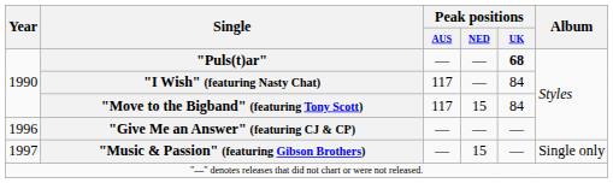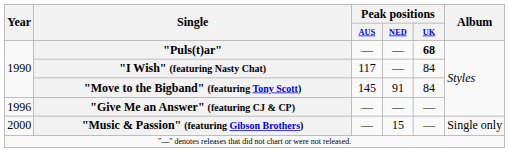 <table class="wikitable plainrowheaders sortable" style="text-align:center;">
 <tr>
 <th rowspan="2">Year</th>
 <th rowspan="2" style="width:26em;">Single</th>
 <th colspan="3">Peak positions</th>
 <th rowspan="2">Album</th>
 </tr>
 <tr style="font-size:smaller;">
 <th width="35"><small><a href='#'>AUS</a></small><br></th>
 <th width="35"><small><a href='#'>NED</a></small><br></th>
 <th width="35"><small><a href='#'>UK</a></small><br></th>
 </tr>
 <tr>
 <td rowspan="3">1990</td>
 <th scope="row">"Puls(t)ar"</th>
 <td>—</td>
 <td>—</td>
 <td><strong>68</strong></td>
 <td align="left" rowspan="4"><em>Styles</em></td>
 </tr>
 <tr>
 <th scope="row">"I Wish" <small>(featuring Nasty Chat)</small></th>
 <td>117</td>
 <td>—</td>
 <td>84</td>
 </tr>
 <tr>
 <th scope="row">"Move to the Bigband" <small>(featuring <a href='#'>Tony Scott</a>)</small></th>
-<td>117</td>
-<td>15</td>
+<td>145</td>
+<td>91</td>
 <td>84</td>
 </tr>
 <tr>
 <td>1996</td>
 <th scope="row">"Give Me an Answer" <small>(featuring CJ & CP)</small></th>
 <td>—</td>
 <td>—</td>
 <td>—</td>
 </tr>
 <tr>
-<td>1997</td>
+<td>2000</td>
 <th scope="row">"Music & Passion" <small>(featuring <a href='#'>Gibson Brothers</a>)</small></th>
 <td>—</td>
 <td>15</td>
 <td>—</td>
 <td align="left" rowspan="1">Single only</td>
 </tr>
 <tr>
 <td align="center" colspan="6" style="font-size:8pt">"—" denotes releases that did not chart or were not released.</td>
 </tr>
 </table>
